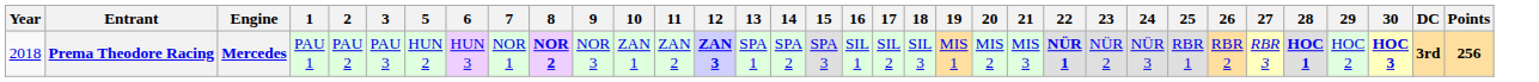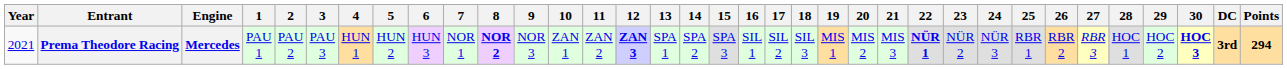 <table class="wikitable" style="text-align:center; font-size:85%">
 <tr>
 <th>Year</th>
 <th>Entrant</th>
 <th>Engine</th>
 <th>1</th>
 <th>2</th>
 <th>3</th>
+<th>4</th>
 <th>5</th>
 <th>6</th>
 <th>7</th>
 <th>8</th>
 <th>9</th>
 <th>10</th>
 <th>11</th>
 <th>12</th>
 <th>13</th>
 <th>14</th>
 <th>15</th>
 <th>16</th>
 <th>17</th>
 <th>18</th>
 <th>19</th>
 <th>20</th>
 <th>21</th>
 <th>22</th>
 <th>23</th>
 <th>24</th>
 <th>25</th>
 <th>26</th>
 <th>27</th>
 <th>28</th>
 <th>29</th>
 <th>30</th>
 <th>DC</th>
 <th>Points</th>
 </tr>
 <tr>
-<td><a href='#'>2018</a></td>
+<td><a href='#'>2021</a></td>
 <th nowrap><a href='#'>Prema Theodore Racing</a></th>
 <th nowrap><a href='#'>Mercedes</a></th>
 <td style="background:#DFFFDF;"><a href='#'>PAU<br>1</a><br></td>
 <td style="background:#DFFFDF;"><a href='#'>PAU<br>2</a><br></td>
 <td style="background:#DFFFDF;"><a href='#'>PAU<br>3</a><br></td>
+<td style="background:#FFDF9F;"><a href='#'>HUN<br>1</a><br></td>
 <td style="background:#DFFFDF;"><a href='#'>HUN<br>2</a><br></td>
 <td style="background:#EFCFFF;"><a href='#'>HUN<br>3</a><br></td>
 <td style="background:#DFFFDF;"><a href='#'>NOR<br>1</a><br></td>
 <td style="background:#EFCFFF;"><strong><a href='#'>NOR<br>2</a></strong><br></td>
 <td style="background:#DFFFDF;"><a href='#'>NOR<br>3</a><br></td>
 <td style="background:#DFFFDF;"><a href='#'>ZAN<br>1</a><br></td>
 <td style="background:#DFFFDF;"><a href='#'>ZAN<br>2</a><br></td>
 <td style="background:#CFCFFF;"><strong><a href='#'>ZAN<br>3</a><br></strong></td>
 <td style="background:#DFFFDF;"><a href='#'>SPA<br>1</a><br></td>
 <td style="background:#DFFFDF;"><a href='#'>SPA<br>2</a><br></td>
 <td style="background:#DFDFDF;"><a href='#'>SPA<br>3</a><br></td>
 <td style="background:#DFFFDF;"><a href='#'>SIL<br>1</a><br></td>
 <td style="background:#DFFFDF;"><a href='#'>SIL<br>2</a><br></td>
 <td style="background:#DFFFDF;"><a href='#'>SIL<br>3</a><br></td>
 <td style="background:#FFDF9F;"><a href='#'>MIS<br>1</a><br></td>
 <td style="background:#DFFFDF;"><a href='#'>MIS<br>2</a><br></td>
 <td style="background:#DFFFDF;"><a href='#'>MIS<br>3</a><br></td>
 <td style="background:#DFDFDF;"><strong><a href='#'>NÜR<br>1</a></strong><br></td>
 <td style="background:#DFDFDF;"><a href='#'>NÜR<br>2</a><br></td>
 <td style="background:#DFDFDF;"><a href='#'>NÜR<br>3</a><br></td>
 <td style="background:#DFDFDF;"><a href='#'>RBR<br>1</a><br></td>
 <td style="background:#FFDF9F;"><a href='#'>RBR<br>2</a><br></td>
 <td style="background:#FFFFBF;"><em><a href='#'>RBR<br>3</a></em><br></td>
-<td style="background:#DFDFDF;"><strong><a href='#'>HOC<br>1</a><br></strong></td>
+<td style="background:#DFDFDF;"><a href='#'>HOC<br>1</a><br></td>
 <td style="background:#DFFFDF;"><a href='#'>HOC<br>2</a><br></td>
 <td style="background:#FFFFBF;"><strong><a href='#'>HOC<br>3</a></strong><br></td>
 <th style="background:#FFDF9F;">3rd</th>
-<th style="background:#FFDF9F;">256</th>
+<th style="background:#FFDF9F;">294</th>
 </tr>
 </table>
